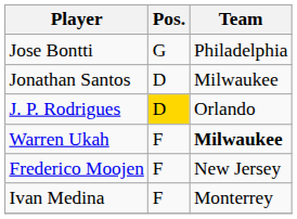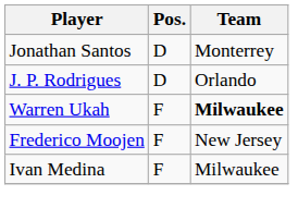 <table class="wikitable">
 <tr>
 <th>Player</th>
 <th>Pos.</th>
 <th>Team</th>
 </tr>
 <tr>
-<td>Jose Bontti</td>
-<td>G</td>
-<td>Philadelphia</td>
-</tr>
-<tr>
 <td>Jonathan Santos</td>
 <td>D</td>
-<td>Milwaukee</td>
+<td>Monterrey</td>
 </tr>
 <tr>
 <td><a href='#'>J. P. Rodrigues</a></td>
-<td style="background: gold;">D</td>
+<td>D</td>
 <td>Orlando</td>
 </tr>
 <tr>
 <td><a href='#'>Warren Ukah</a></td>
 <td>F</td>
 <td><strong>Milwaukee</strong></td>
 </tr>
 <tr>
 <td><a href='#'>Frederico Moojen</a></td>
 <td>F</td>
 <td>New Jersey</td>
 </tr>
 <tr>
 <td>Ivan Medina</td>
 <td>F</td>
-<td>Monterrey</td>
+<td>Milwaukee</td>
 </tr>
 <tr>
 </tr>
 </table>
